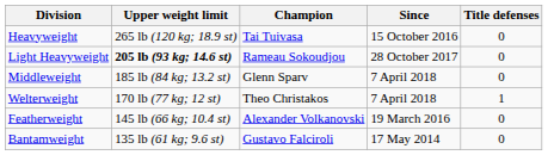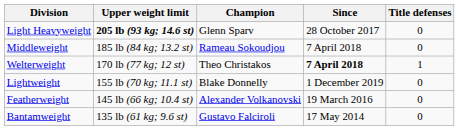 <table class="wikitable">
 <tr>
 <th>Division</th>
 <th>Upper weight limit</th>
 <th>Champion</th>
 <th>Since</th>
 <th>Title defenses</th>
 </tr>
 <tr>
-<td><a href='#'>Heavyweight</a></td>
-<td>265 lb <em>(120 kg; 18.9 st)</em></td>
-<td> <a href='#'>Tai Tuivasa</a></td>
-<td>15 October 2016</td>
-<td style="text-align:center;">0</td>
-</tr>
-<tr>
 <td><a href='#'>Light Heavyweight</a></td>
 <td><strong>205 lb <em>(93 kg; 14.6 st)</em></strong></td>
-<td> <a href='#'>Rameau Sokoudjou</a></td>
+<td> Glenn Sparv</td>
 <td>28 October 2017</td>
 <td style="text-align:center;">0</td>
 </tr>
 <tr>
 <td><a href='#'>Middleweight</a></td>
 <td>185 lb <em>(84 kg; 13.2 st)</em></td>
-<td> Glenn Sparv</td>
+<td> <a href='#'>Rameau Sokoudjou</a></td>
 <td>7 April 2018</td>
 <td style="text-align:center;">0</td>
 </tr>
 <tr>
 <td><a href='#'>Welterweight</a></td>
 <td>170 lb <em>(77 kg; 12 st)</em></td>
 <td> Theo Christakos</td>
-<td>7 April 2018</td>
+<td><strong>7 April 2018</strong></td>
 <td style="text-align:center;">1</td>
+</tr>
+<tr>
+<td><a href='#'>Lightweight</a></td>
+<td>155 lb <em>(70 kg; 11.1 st)</em></td>
+<td> Blake Donnelly</td>
+<td>1 December 2019</td>
+<td style="text-align:center;">0</td>
 </tr>
 <tr>
 <td><a href='#'>Featherweight</a></td>
 <td>145 lb <em>(66 kg; 10.4 st)</em></td>
 <td> <a href='#'>Alexander Volkanovski</a></td>
 <td>19 March 2016</td>
 <td style="text-align:center;">0</td>
 </tr>
 <tr>
 <td><a href='#'>Bantamweight</a></td>
 <td>135 lb <em>(61 kg; 9.6 st)</em></td>
 <td> <a href='#'>Gustavo Falciroli</a></td>
 <td>17 May 2014</td>
 <td style="text-align:center;">0</td>
 </tr>
 </table>
